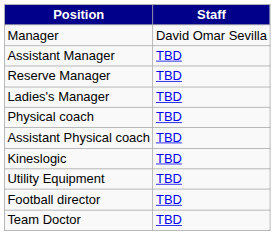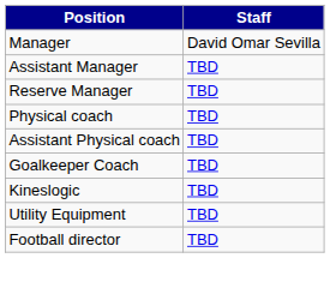 <table class="wikitable">
 <tr>
 <th style="color:White; background:#00008B;">Position</th>
 <th style="color:White; background:#00008B;">Staff</th>
 </tr>
 <tr>
 <td>Manager</td>
 <td> David Omar Sevilla</td>
 </tr>
 <tr>
 <td>Assistant Manager</td>
 <td> <a href='#'>TBD</a></td>
 </tr>
 <tr>
 <td>Reserve Manager</td>
 <td> <a href='#'>TBD</a></td>
 </tr>
 <tr>
-<td>Ladies's Manager</td>
-<td> <a href='#'>TBD</a></td>
-</tr>
-<tr>
 <td>Physical coach</td>
 <td> <a href='#'>TBD</a></td>
 </tr>
 <tr>
 <td>Assistant Physical coach</td>
+<td> <a href='#'>TBD</a></td>
+</tr>
+<tr>
+<td>Goalkeeper Coach</td>
 <td> <a href='#'>TBD</a></td>
 </tr>
 <tr>
 <td>Kineslogic</td>
 <td> <a href='#'>TBD</a></td>
 </tr>
 <tr>
 <td>Utility Equipment</td>
 <td> <a href='#'>TBD</a></td>
 </tr>
 <tr>
 <td>Football director</td>
 <td> <a href='#'>TBD</a></td>
 </tr>
-<tr>
-<td>Team Doctor</td>
-<td> <a href='#'>TBD</a></td>
-</tr>
 </table>
